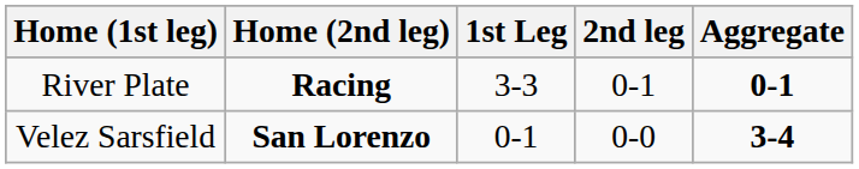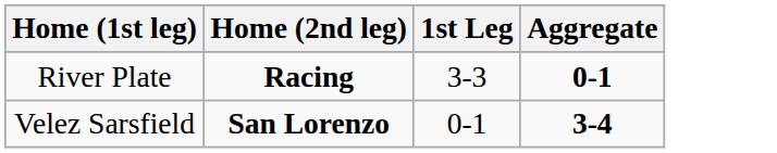 <table class="wikitable" style="text-align: center;">
 <tr>
 <th>Home (1st leg)</th>
 <th>Home (2nd leg)</th>
 <th>1st Leg</th>
-<th>2nd leg</th>
 <th>Aggregate</th>
 </tr>
 <tr>
 <td>River Plate</td>
 <td><strong>Racing</strong></td>
 <td>3-3</td>
-<td>0-1</td>
 <td><strong>0-1</strong></td>
 </tr>
 <tr>
 <td>Velez Sarsfield</td>
 <td><strong>San Lorenzo</strong></td>
 <td>0-1</td>
-<td>0-0</td>
 <td><strong>3-4</strong></td>
 </tr>
 </table>
